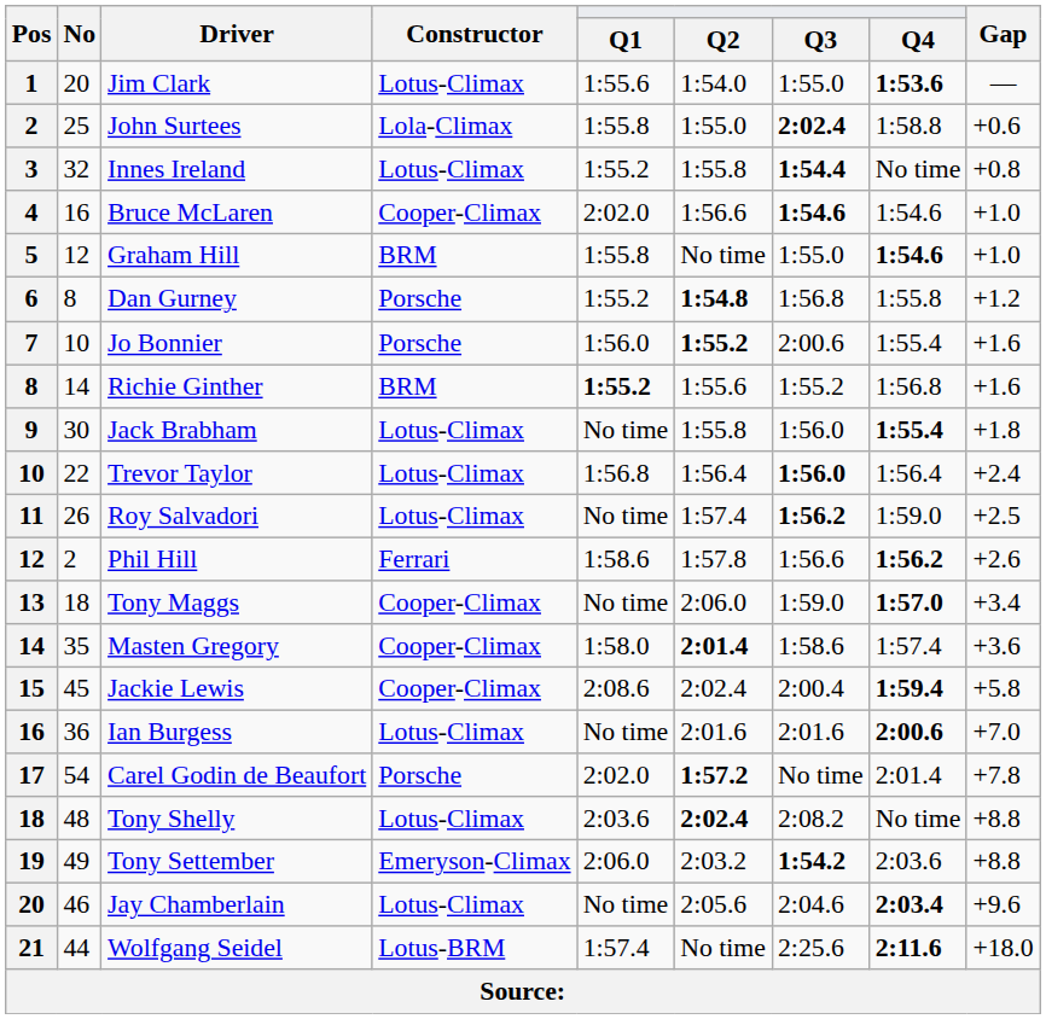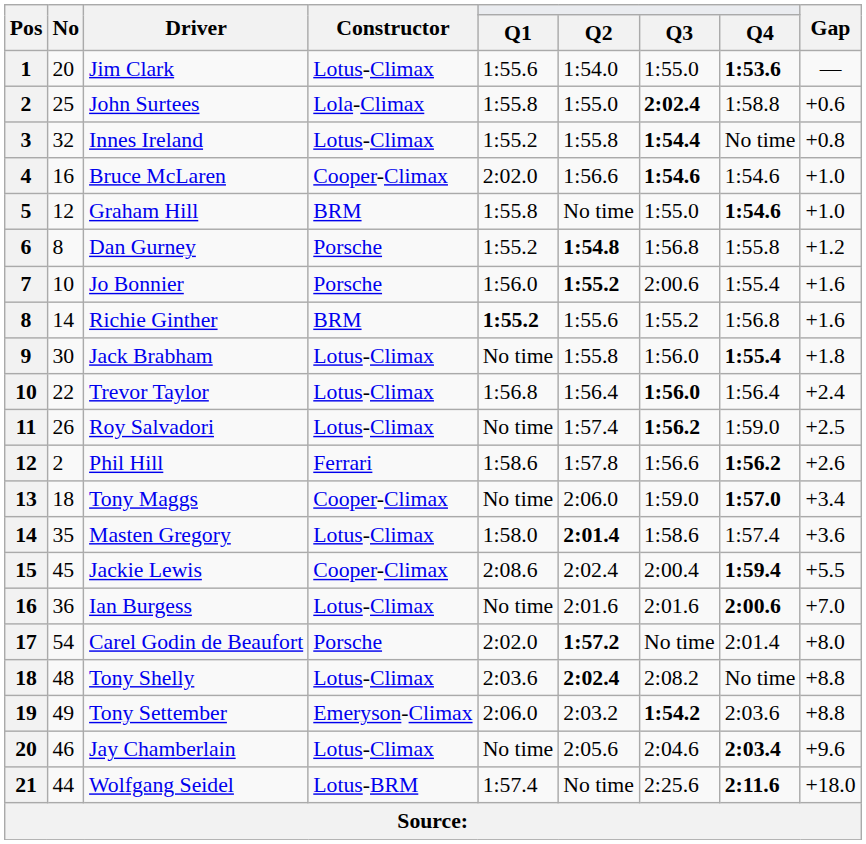 <table class="wikitable sortable" style="font-size: 95%;">
 <tr>
 <th rowspan="2">Pos</th>
 <th rowspan="2">No</th>
 <th rowspan="2">Driver</th>
 <th rowspan="2">Constructor</th>
 <th colspan="4" style="background:#eaecf0; text-align:center;"></th>
 <th rowspan="2">Gap</th>
 </tr>
 <tr>
 <th>Q1</th>
 <th>Q2</th>
 <th>Q3</th>
 <th>Q4</th>
 </tr>
 <tr>
 <th>1</th>
 <td>20</td>
 <td> <a href='#'>Jim Clark</a></td>
 <td><a href='#'>Lotus</a>-<a href='#'>Climax</a></td>
 <td>1:55.6</td>
 <td>1:54.0</td>
 <td>1:55.0</td>
 <td><strong>1:53.6</strong></td>
 <td align="center">—</td>
 </tr>
 <tr>
 <th>2</th>
 <td>25</td>
 <td> <a href='#'>John Surtees</a></td>
 <td><a href='#'>Lola</a>-<a href='#'>Climax</a></td>
 <td>1:55.8</td>
 <td>1:55.0</td>
 <td><strong>2:02.4</strong></td>
 <td>1:58.8</td>
 <td>+0.6</td>
 </tr>
 <tr>
 <th>3</th>
 <td>32</td>
 <td> <a href='#'>Innes Ireland</a></td>
 <td><a href='#'>Lotus</a>-<a href='#'>Climax</a></td>
 <td>1:55.2</td>
 <td>1:55.8</td>
 <td><strong>1:54.4</strong></td>
 <td>No time</td>
 <td>+0.8</td>
 </tr>
 <tr>
 <th>4</th>
 <td>16</td>
 <td> <a href='#'>Bruce McLaren</a></td>
 <td><a href='#'>Cooper</a>-<a href='#'>Climax</a></td>
 <td>2:02.0</td>
 <td>1:56.6</td>
 <td><strong>1:54.6</strong></td>
 <td>1:54.6</td>
 <td>+1.0</td>
 </tr>
 <tr>
 <th>5</th>
 <td>12</td>
 <td> <a href='#'>Graham Hill</a></td>
 <td><a href='#'>BRM</a></td>
 <td>1:55.8</td>
 <td>No time</td>
 <td>1:55.0</td>
 <td><strong>1:54.6</strong></td>
 <td>+1.0</td>
 </tr>
 <tr>
 <th>6</th>
 <td>8</td>
 <td> <a href='#'>Dan Gurney</a></td>
 <td><a href='#'>Porsche</a></td>
 <td>1:55.2</td>
 <td><strong>1:54.8</strong></td>
 <td>1:56.8</td>
 <td>1:55.8</td>
 <td>+1.2</td>
 </tr>
 <tr>
 <th>7</th>
 <td>10</td>
 <td> <a href='#'>Jo Bonnier</a></td>
 <td><a href='#'>Porsche</a></td>
 <td>1:56.0</td>
 <td><strong>1:55.2</strong></td>
 <td>2:00.6</td>
 <td>1:55.4</td>
 <td>+1.6</td>
 </tr>
 <tr>
 <th>8</th>
 <td>14</td>
 <td> <a href='#'>Richie Ginther</a></td>
 <td><a href='#'>BRM</a></td>
 <td><strong>1:55.2</strong></td>
 <td>1:55.6</td>
 <td>1:55.2</td>
 <td>1:56.8</td>
 <td>+1.6</td>
 </tr>
 <tr>
 <th>9</th>
 <td>30</td>
 <td> <a href='#'>Jack Brabham</a></td>
 <td><a href='#'>Lotus</a>-<a href='#'>Climax</a></td>
 <td>No time</td>
 <td>1:55.8</td>
 <td>1:56.0</td>
 <td><strong>1:55.4</strong></td>
 <td>+1.8</td>
 </tr>
 <tr>
 <th>10</th>
 <td>22</td>
 <td> <a href='#'>Trevor Taylor</a></td>
 <td><a href='#'>Lotus</a>-<a href='#'>Climax</a></td>
 <td>1:56.8</td>
 <td>1:56.4</td>
 <td><strong>1:56.0</strong></td>
 <td>1:56.4</td>
 <td>+2.4</td>
 </tr>
 <tr>
 <th>11</th>
 <td>26</td>
 <td> <a href='#'>Roy Salvadori</a></td>
 <td><a href='#'>Lotus</a>-<a href='#'>Climax</a></td>
 <td>No time</td>
 <td>1:57.4</td>
 <td><strong>1:56.2</strong></td>
 <td>1:59.0</td>
 <td>+2.5</td>
 </tr>
 <tr>
 <th>12</th>
 <td>2</td>
 <td> <a href='#'>Phil Hill</a></td>
 <td><a href='#'>Ferrari</a></td>
 <td>1:58.6</td>
 <td>1:57.8</td>
 <td>1:56.6</td>
 <td><strong>1:56.2</strong></td>
 <td>+2.6</td>
 </tr>
 <tr>
 <th>13</th>
 <td>18</td>
 <td> <a href='#'>Tony Maggs</a></td>
 <td><a href='#'>Cooper</a>-<a href='#'>Climax</a></td>
 <td>No time</td>
 <td>2:06.0</td>
 <td>1:59.0</td>
 <td><strong>1:57.0</strong></td>
 <td>+3.4</td>
 </tr>
 <tr>
 <th>14</th>
 <td>35</td>
 <td> <a href='#'>Masten Gregory</a></td>
-<td><a href='#'>Cooper</a>-<a href='#'>Climax</a></td>
+<td><a href='#'>Lotus</a>-<a href='#'>Climax</a></td>
 <td>1:58.0</td>
 <td><strong>2:01.4</strong></td>
 <td>1:58.6</td>
 <td>1:57.4</td>
 <td>+3.6</td>
 </tr>
 <tr>
 <th>15</th>
 <td>45</td>
 <td> <a href='#'>Jackie Lewis</a></td>
 <td><a href='#'>Cooper</a>-<a href='#'>Climax</a></td>
 <td>2:08.6</td>
 <td>2:02.4</td>
 <td>2:00.4</td>
 <td><strong>1:59.4</strong></td>
-<td>+5.8</td>
+<td>+5.5</td>
 </tr>
 <tr>
 <th>16</th>
 <td>36</td>
 <td> <a href='#'>Ian Burgess</a></td>
 <td><a href='#'>Lotus</a>-<a href='#'>Climax</a></td>
 <td>No time</td>
 <td>2:01.6</td>
 <td>2:01.6</td>
 <td><strong>2:00.6</strong></td>
 <td>+7.0</td>
 </tr>
 <tr>
 <th>17</th>
 <td>54</td>
 <td> <a href='#'>Carel Godin de Beaufort</a></td>
 <td><a href='#'>Porsche</a></td>
 <td>2:02.0</td>
 <td><strong>1:57.2</strong></td>
 <td>No time</td>
 <td>2:01.4</td>
-<td>+7.8</td>
+<td>+8.0</td>
 </tr>
 <tr>
 <th>18</th>
 <td>48</td>
 <td> <a href='#'>Tony Shelly</a></td>
 <td><a href='#'>Lotus</a>-<a href='#'>Climax</a></td>
 <td>2:03.6</td>
 <td><strong>2:02.4</strong></td>
 <td>2:08.2</td>
 <td>No time</td>
 <td>+8.8</td>
 </tr>
 <tr>
 <th>19</th>
 <td>49</td>
 <td> <a href='#'>Tony Settember</a></td>
 <td><a href='#'>Emeryson</a>-<a href='#'>Climax</a></td>
 <td>2:06.0</td>
 <td>2:03.2</td>
 <td><strong>1:54.2</strong></td>
 <td>2:03.6</td>
 <td>+8.8</td>
 </tr>
 <tr>
 <th>20</th>
 <td>46</td>
 <td> <a href='#'>Jay Chamberlain</a></td>
 <td><a href='#'>Lotus</a>-<a href='#'>Climax</a></td>
 <td>No time</td>
 <td>2:05.6</td>
 <td>2:04.6</td>
 <td><strong>2:03.4</strong></td>
 <td>+9.6</td>
 </tr>
 <tr>
 <th>21</th>
 <td>44</td>
 <td> <a href='#'>Wolfgang Seidel</a></td>
 <td><a href='#'>Lotus</a>-<a href='#'>BRM</a></td>
 <td>1:57.4</td>
 <td>No time</td>
 <td>2:25.6</td>
 <td><strong>2:11.6</strong></td>
 <td>+18.0</td>
 </tr>
 <tr>
 <th colspan="9">Source:</th>
 </tr>
 </table>
